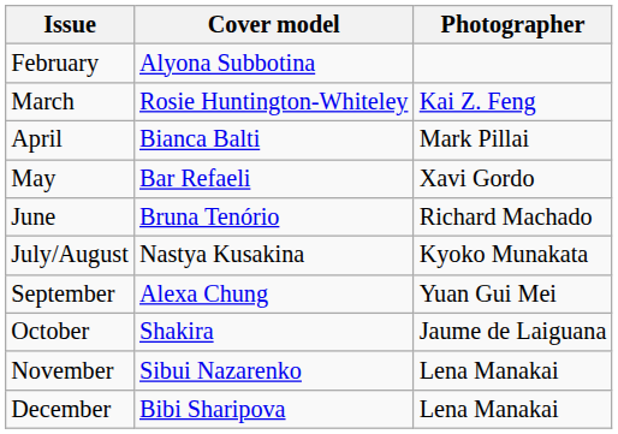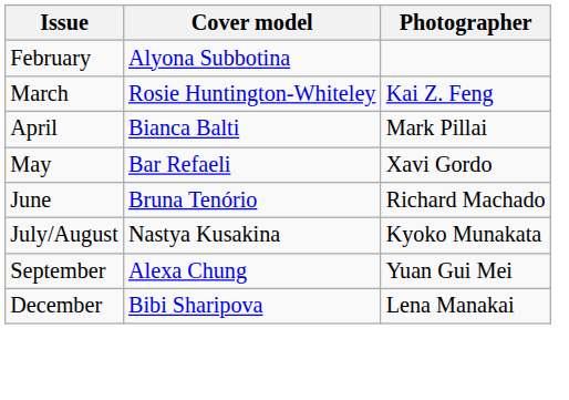 <table class="sortable wikitable">
 <tr>
 <th>Issue</th>
 <th>Cover model</th>
 <th>Photographer</th>
 </tr>
 <tr>
 <td>February</td>
 <td><a href='#'>Alyona Subbotina</a></td>
 <td></td>
 </tr>
 <tr>
 <td>March</td>
 <td><a href='#'>Rosie Huntington-Whiteley</a></td>
 <td><a href='#'>Kai Z. Feng</a></td>
 </tr>
 <tr>
 <td>April</td>
 <td><a href='#'>Bianca Balti</a></td>
 <td>Mark Pillai</td>
 </tr>
 <tr>
 <td>May</td>
 <td><a href='#'>Bar Refaeli</a></td>
 <td>Xavi Gordo</td>
 </tr>
 <tr>
 <td>June</td>
 <td><a href='#'>Bruna Tenório</a></td>
 <td>Richard Machado</td>
 </tr>
 <tr>
 <td>July/August</td>
 <td>Nastya Kusakina</td>
 <td>Kyoko Munakata</td>
 </tr>
 <tr>
 <td>September</td>
 <td><a href='#'>Alexa Chung</a></td>
 <td>Yuan Gui Mei</td>
 </tr>
 <tr>
-<td>October</td>
-<td><a href='#'>Shakira</a></td>
-<td>Jaume de Laiguana</td>
-</tr>
-<tr>
-<td>November</td>
-<td><a href='#'>Sibui Nazarenko</a></td>
-<td>Lena Manakai</td>
-</tr>
-<tr>
 <td>December</td>
 <td><a href='#'>Bibi Sharipova</a></td>
 <td>Lena Manakai</td>
 </tr>
 </table>
